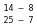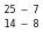 <table style="text-align:center">
 <tr>
 <th width=200></th>
 <th width=100></th>
 <th width=200></th>
 </tr>
 <tr>
 <td align=right><strong></strong></td>
-<td>14 – 8</td>
+<td>25 – 7</td>
 <td align=left></td>
 </tr>
 <tr>
 <td align=right><strong></strong></td>
-<td>25 – 7</td>
+<td>14 – 8</td>
 <td align=left></td>
 </tr>
 </table>
